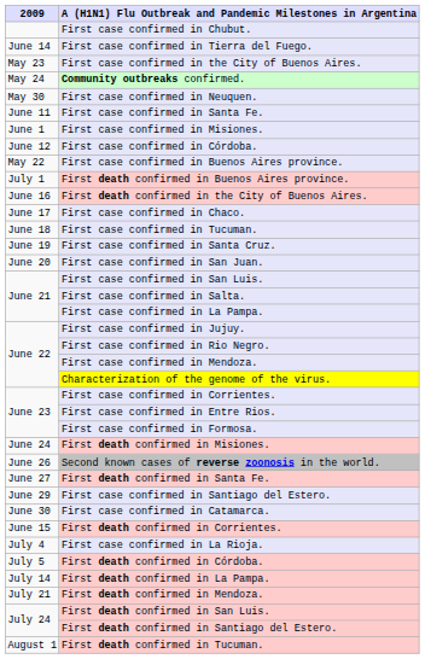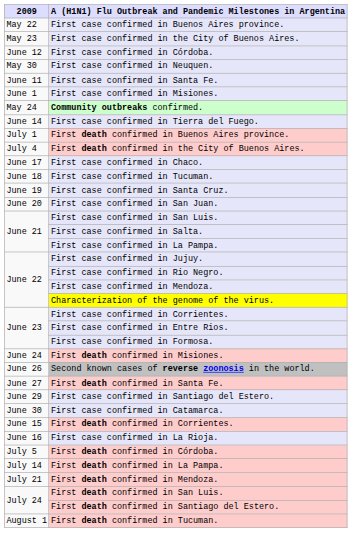 <table class="wikitable" style="margin: 1em auto 1em auto">
 <tr>
 <th style="background:#ddf">2009</th>
 <th style="background:#ddf">A (H1N1) Flu Outbreak and Pandemic Milestones in Argentina</th>
 </tr>
 <tr>
-<td></td>
-<td style="background:lavender">First case confirmed in Chubut.</td>
-</tr>
-<tr>
-<td>June 14</td>
-<td style="background:lavender">First case confirmed in Tierra del Fuego.</td>
+<td>May 22</td>
+<td style="background:lavender">First case confirmed in Buenos Aires province.</td>
 </tr>
 <tr>
 <td>May 23</td>
 <td style="background:lavender">First case confirmed in the City of Buenos Aires.</td>
 </tr>
 <tr>
-<td>May 24</td>
-<td style="background:#ccffcc;"><strong>Community outbreaks</strong> confirmed.</td>
+<td>June 12</td>
+<td style="background:lavender">First case confirmed in Córdoba.</td>
 </tr>
 <tr>
 <td>May 30</td>
 <td style="background:lavender">First case confirmed in Neuquen.</td>
 </tr>
 <tr>
 <td>June 11</td>
 <td style="background:lavender">First case confirmed in Santa Fe.</td>
 </tr>
 <tr>
 <td>June 1</td>
 <td style="background:lavender">First case confirmed in Misiones.</td>
 </tr>
 <tr>
-<td>June 12</td>
-<td style="background:lavender">First case confirmed in Córdoba.</td>
+<td>May 24</td>
+<td style="background:#ccffcc;"><strong>Community outbreaks</strong> confirmed.</td>
 </tr>
 <tr>
-<td>May 22</td>
-<td style="background:lavender">First case confirmed in Buenos Aires province.</td>
+<td>June 14</td>
+<td style="background:lavender">First case confirmed in Tierra del Fuego.</td>
 </tr>
 <tr>
 <td>July 1</td>
 <td style="background:#ffcccc;">First <strong>death</strong> confirmed in Buenos Aires province.</td>
 </tr>
 <tr>
-<td>June 16</td>
+<td>July 4</td>
 <td style="background:#ffcccc;">First <strong>death</strong> confirmed in the City of Buenos Aires.</td>
 </tr>
 <tr>
 <td>June 17</td>
 <td style="background:lavender">First case confirmed in Chaco.</td>
 </tr>
 <tr>
 <td>June 18</td>
 <td style="background:lavender">First case confirmed in Tucuman.</td>
 </tr>
 <tr>
 <td>June 19</td>
 <td style="background:lavender">First case confirmed in Santa Cruz.</td>
 </tr>
 <tr>
 <td>June 20</td>
 <td style="background:lavender">First case confirmed in San Juan.</td>
 </tr>
 <tr>
 <td rowspan=3>June 21</td>
 <td style="background:lavender">First case confirmed in San Luis.</td>
 </tr>
 <tr>
 <td style="background:lavender">First case confirmed in Salta.</td>
 </tr>
 <tr>
 <td style="background:lavender">First case confirmed in La Pampa.</td>
 </tr>
 <tr>
 <td rowspan=4>June 22</td>
 <td style="background:lavender">First case confirmed in Jujuy.</td>
 </tr>
 <tr>
 <td style="background:lavender">First case confirmed in Rio Negro.</td>
 </tr>
 <tr>
 <td style="background:lavender">First case confirmed in Mendoza.</td>
 </tr>
 <tr>
 <td style="background:yellow;">Characterization of the genome of the virus.</td>
 </tr>
 <tr>
 <td rowspan=3>June 23</td>
 <td style="background:lavender">First case confirmed in Corrientes.</td>
 </tr>
 <tr>
 <td style="background:lavender">First case confirmed in Entre Rios.</td>
 </tr>
 <tr>
 <td style="background:lavender">First case confirmed in Formosa.</td>
 </tr>
 <tr>
 <td>June 24</td>
 <td style="background:#ffcccc;">First <strong>death</strong> confirmed in Misiones.</td>
 </tr>
 <tr>
 <td>June 26</td>
 <td style="background:#c0c0c0;">Second known cases of <strong>reverse <a href='#'>zoonosis</a></strong> in the world.</td>
 </tr>
 <tr>
 <td>June 27</td>
 <td style="background:#ffcccc;">First <strong>death</strong> confirmed in Santa Fe.</td>
 </tr>
 <tr>
 <td>June 29</td>
 <td style="background:lavender">First case confirmed in Santiago del Estero.</td>
 </tr>
 <tr>
 <td>June 30</td>
 <td style="background:lavender">First case confirmed in Catamarca.</td>
 </tr>
 <tr>
 <td>June 15</td>
 <td style="background:#ffcccc;">First <strong>death</strong> confirmed in Corrientes.</td>
 </tr>
 <tr>
-<td>July 4</td>
+<td>June 16</td>
 <td style="background:lavender">First case confirmed in La Rioja.</td>
 </tr>
 <tr>
 <td>July 5</td>
 <td style="background:#ffcccc;">First <strong>death</strong> confirmed in Córdoba.</td>
 </tr>
 <tr>
 <td>July 14</td>
 <td style="background:#ffcccc;">First <strong>death</strong> confirmed in La Pampa.</td>
 </tr>
 <tr>
 <td>July 21</td>
 <td style="background:#ffcccc;">First <strong>death</strong> confirmed in Mendoza.</td>
 </tr>
 <tr>
 <td rowspan=2>July 24</td>
 <td style="background:#ffcccc;">First <strong>death</strong> confirmed in San Luis.</td>
 </tr>
 <tr>
 <td style="background:#ffcccc;">First <strong>death</strong> confirmed in Santiago del Estero.</td>
 </tr>
 <tr>
 <td>August 1</td>
 <td style="background:#ffcccc;">First <strong>death</strong> confirmed in Tucuman.</td>
 </tr>
 </table>
